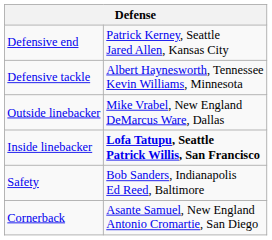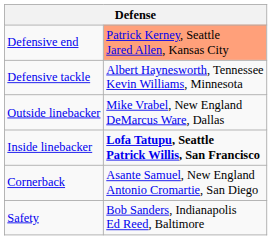 <table class="wikitable" style="font-size:90%;">
 <tr>
 <th colspan="2">Defense</th>
 </tr>
 <tr>
 <td><a href='#'>Defensive end</a></td>
-<td><a href='#'>Patrick Kerney</a>, Seattle<br><a href='#'>Jared Allen</a>, Kansas City</td>
+<td style="background: lightsalmon;"><a href='#'>Patrick Kerney</a>, Seattle<br><a href='#'>Jared Allen</a>, Kansas City</td>
 </tr>
 <tr>
 <td><a href='#'>Defensive tackle</a></td>
 <td><a href='#'>Albert Haynesworth</a>, Tennessee<br><a href='#'>Kevin Williams</a>, Minnesota</td>
 </tr>
 <tr>
 <td><a href='#'>Outside linebacker</a></td>
 <td><a href='#'>Mike Vrabel</a>, New England<br><a href='#'>DeMarcus Ware</a>, Dallas</td>
 </tr>
 <tr>
 <td><a href='#'>Inside linebacker</a></td>
 <td><strong><a href='#'>Lofa Tatupu</a>, Seattle<br><a href='#'>Patrick Willis</a>, San Francisco</strong></td>
 </tr>
 <tr>
+<td><a href='#'>Cornerback</a></td>
+<td><a href='#'>Asante Samuel</a>, New England<br><a href='#'>Antonio Cromartie</a>, San Diego</td>
+</tr>
+<tr>
 <td><a href='#'>Safety</a></td>
 <td><a href='#'>Bob Sanders</a>, Indianapolis<br><a href='#'>Ed Reed</a>, Baltimore</td>
 </tr>
-<tr>
-<td><a href='#'>Cornerback</a></td>
-<td><a href='#'>Asante Samuel</a>, New England<br><a href='#'>Antonio Cromartie</a>, San Diego</td>
-</tr>
 </table>
